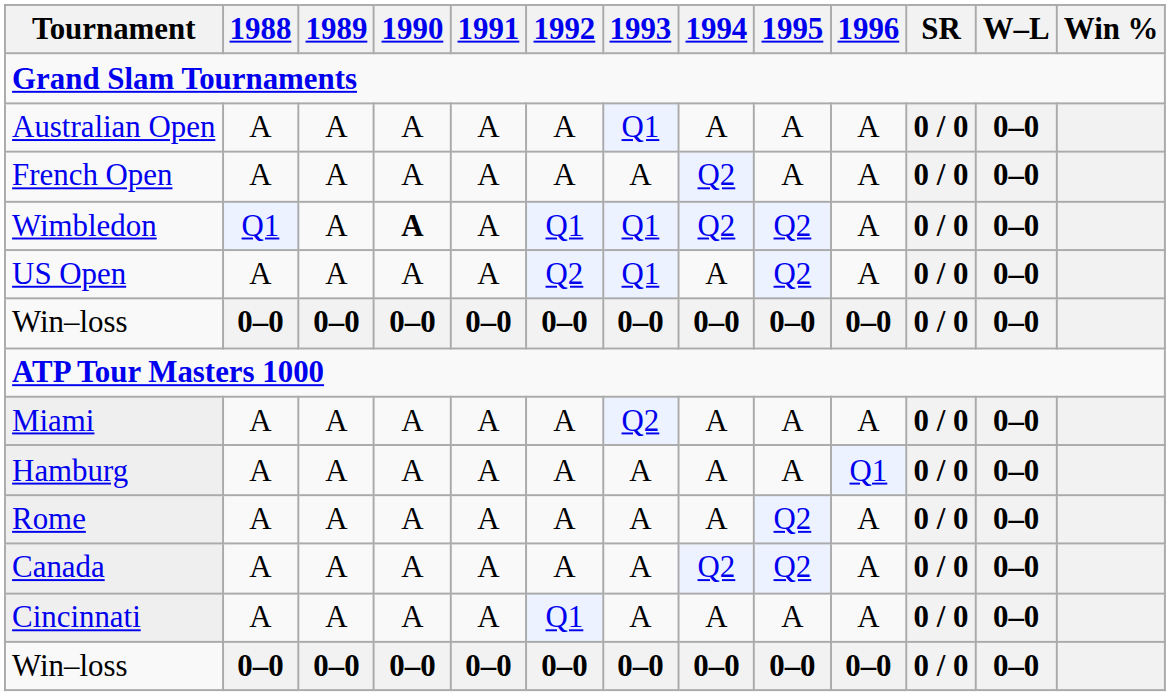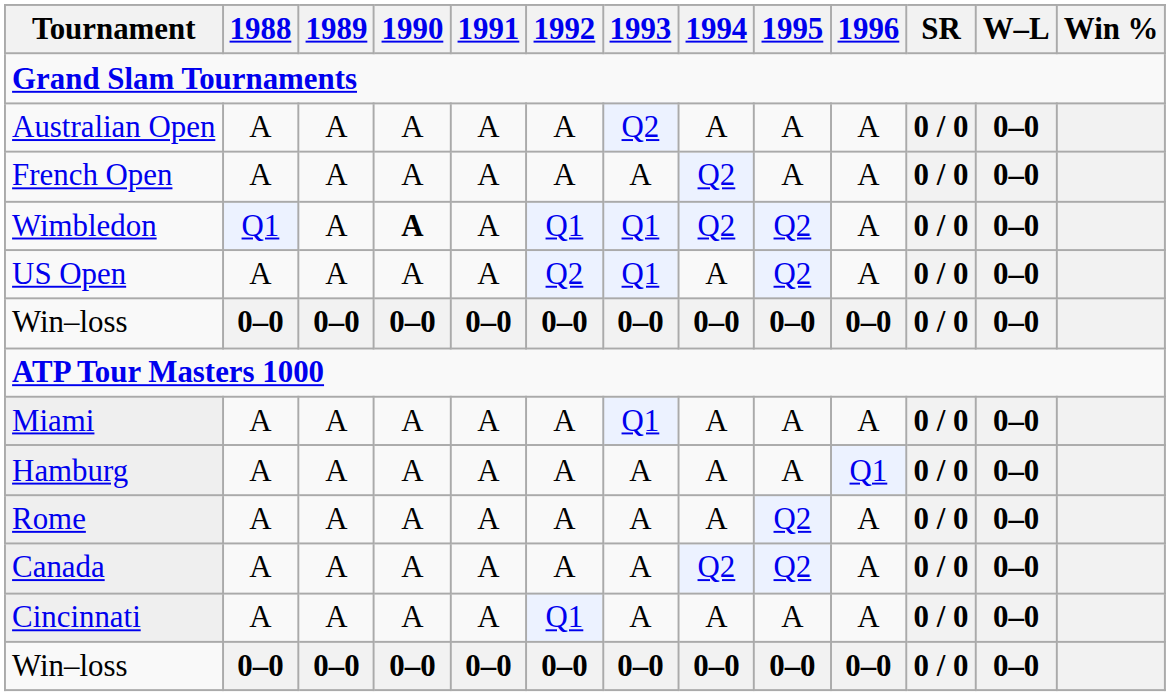 <table class=wikitable style=text-align:center>
 <tr>
 <th>Tournament</th>
 <th><a href='#'>1988</a></th>
 <th><a href='#'>1989</a></th>
 <th><a href='#'>1990</a></th>
 <th><a href='#'>1991</a></th>
 <th><a href='#'>1992</a></th>
 <th><a href='#'>1993</a></th>
 <th><a href='#'>1994</a></th>
 <th><a href='#'>1995</a></th>
 <th><a href='#'>1996</a></th>
 <th>SR</th>
 <th>W–L</th>
 <th>Win %</th>
 </tr>
 <tr>
 <td colspan=25 style=text-align:left><a href='#'><strong>Grand Slam Tournaments</strong></a></td>
 </tr>
 <tr>
 <td align=left><a href='#'>Australian Open</a></td>
 <td>A</td>
 <td>A</td>
 <td>A</td>
 <td>A</td>
 <td>A</td>
-<td bgcolor=ecf2ff><a href='#'>Q1</a></td>
+<td bgcolor=ecf2ff><a href='#'>Q2</a></td>
 <td>A</td>
 <td>A</td>
 <td>A</td>
 <th>0 / 0</th>
 <th>0–0</th>
 <th></th>
 </tr>
 <tr>
 <td align=left><a href='#'>French Open</a></td>
 <td>A</td>
 <td>A</td>
 <td>A</td>
 <td>A</td>
 <td>A</td>
 <td>A</td>
 <td bgcolor=ecf2ff><a href='#'>Q2</a></td>
 <td>A</td>
 <td>A</td>
 <th>0 / 0</th>
 <th>0–0</th>
 <th></th>
 </tr>
 <tr>
 <td align=left><a href='#'>Wimbledon</a></td>
 <td bgcolor=ecf2ff><a href='#'>Q1</a></td>
 <td>A</td>
 <td><strong>A</strong></td>
 <td>A</td>
 <td bgcolor=ecf2ff><a href='#'>Q1</a></td>
 <td bgcolor=ecf2ff><a href='#'>Q1</a></td>
 <td bgcolor=ecf2ff><a href='#'>Q2</a></td>
 <td bgcolor=ecf2ff><a href='#'>Q2</a></td>
 <td>A</td>
 <th>0 / 0</th>
 <th>0–0</th>
 <th></th>
 </tr>
 <tr>
 <td align=left><a href='#'>US Open</a></td>
 <td>A</td>
 <td>A</td>
 <td>A</td>
 <td>A</td>
 <td bgcolor=ecf2ff><a href='#'>Q2</a></td>
 <td bgcolor=ecf2ff><a href='#'>Q1</a></td>
 <td>A</td>
 <td bgcolor=ecf2ff><a href='#'>Q2</a></td>
 <td>A</td>
 <th>0 / 0</th>
 <th>0–0</th>
 <th></th>
 </tr>
 <tr>
 <td style=text-align:left>Win–loss</td>
 <th>0–0</th>
 <th>0–0</th>
 <th>0–0</th>
 <th>0–0</th>
 <th>0–0</th>
 <th>0–0</th>
 <th>0–0</th>
 <th>0–0</th>
 <th>0–0</th>
 <th>0 / 0</th>
 <th>0–0</th>
 <th></th>
 </tr>
 <tr>
 <td colspan=25 style=text-align:left><strong><a href='#'>ATP Tour Masters 1000</a></strong></td>
 </tr>
 <tr>
 <td bgcolor=efefef align=left><a href='#'>Miami</a></td>
 <td>A</td>
 <td>A</td>
 <td>A</td>
 <td>A</td>
 <td>A</td>
-<td bgcolor=ecf2ff><a href='#'>Q2</a></td>
+<td bgcolor=ecf2ff><a href='#'>Q1</a></td>
 <td>A</td>
 <td>A</td>
 <td>A</td>
 <th>0 / 0</th>
 <th>0–0</th>
 <th></th>
 </tr>
 <tr>
 <td bgcolor=efefef align=left><a href='#'>Hamburg</a></td>
 <td>A</td>
 <td>A</td>
 <td>A</td>
 <td>A</td>
 <td>A</td>
 <td>A</td>
 <td>A</td>
 <td>A</td>
 <td bgcolor=ecf2ff><a href='#'>Q1</a></td>
 <th>0 / 0</th>
 <th>0–0</th>
 <th></th>
 </tr>
 <tr>
 <td bgcolor=efefef align=left><a href='#'>Rome</a></td>
 <td>A</td>
 <td>A</td>
 <td>A</td>
 <td>A</td>
 <td>A</td>
 <td>A</td>
 <td>A</td>
 <td bgcolor=ecf2ff><a href='#'>Q2</a></td>
 <td>A</td>
 <th>0 / 0</th>
 <th>0–0</th>
 <th></th>
 </tr>
 <tr>
 <td bgcolor=efefef align=left><a href='#'>Canada</a></td>
 <td>A</td>
 <td>A</td>
 <td>A</td>
 <td>A</td>
 <td>A</td>
 <td>A</td>
 <td bgcolor=ecf2ff><a href='#'>Q2</a></td>
 <td bgcolor=ecf2ff><a href='#'>Q2</a></td>
 <td>A</td>
 <th>0 / 0</th>
 <th>0–0</th>
 <th></th>
 </tr>
 <tr>
 <td bgcolor=efefef align=left><a href='#'>Cincinnati</a></td>
 <td>A</td>
 <td>A</td>
 <td>A</td>
 <td>A</td>
 <td bgcolor=ecf2ff><a href='#'>Q1</a></td>
 <td>A</td>
 <td>A</td>
 <td>A</td>
 <td>A</td>
 <th>0 / 0</th>
 <th>0–0</th>
 <th></th>
 </tr>
 <tr>
 <td style=text-align:left>Win–loss</td>
 <th>0–0</th>
 <th>0–0</th>
 <th>0–0</th>
 <th>0–0</th>
 <th>0–0</th>
 <th>0–0</th>
 <th>0–0</th>
 <th>0–0</th>
 <th>0–0</th>
 <th>0 / 0</th>
 <th>0–0</th>
 <th></th>
 </tr>
 </table>
